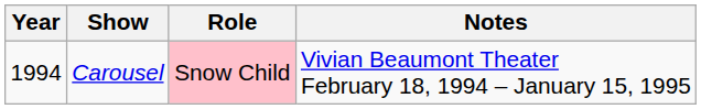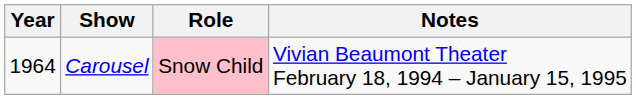 <table class="wikitable sortable">
 <tr>
 <th>Year</th>
 <th>Show</th>
 <th>Role</th>
 <th class="unsortable">Notes</th>
 </tr>
 <tr>
-<td>1994</td>
+<td>1964</td>
 <td><em><a href='#'>Carousel</a></em></td>
 <td style="background: pink;">Snow Child</td>
 <td><a href='#'>Vivian Beaumont Theater</a> <br> February 18, 1994 – January 15, 1995</td>
 </tr>
 </table>
